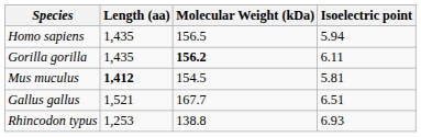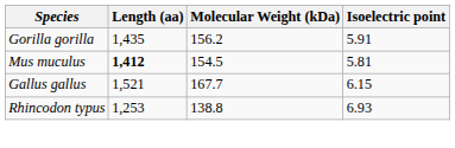 <table class="wikitable sortable">
 <tr>
 <th><em>Species</em></th>
 <th>Length (aa)</th>
 <th>Molecular Weight (kDa)</th>
 <th>Isoelectric point</th>
 </tr>
 <tr>
-<td><em>Homo sapiens</em></td>
-<td>1,435</td>
-<td>156.5</td>
-<td>5.94</td>
-</tr>
-<tr>
 <td><em>Gorilla gorilla</em></td>
 <td>1,435</td>
-<td><strong>156.2</strong></td>
-<td>6.11</td>
+<td>156.2</td>
+<td>5.91</td>
 </tr>
 <tr>
 <td><em>Mus muculus</em></td>
 <td><strong>1,412</strong></td>
 <td>154.5</td>
 <td>5.81</td>
 </tr>
 <tr>
 <td><em>Gallus gallus</em></td>
 <td>1,521</td>
 <td>167.7</td>
-<td>6.51</td>
+<td>6.15</td>
 </tr>
 <tr>
 <td><em>Rhincodon typus</em></td>
 <td>1,253</td>
 <td>138.8</td>
 <td>6.93</td>
 </tr>
 </table>
